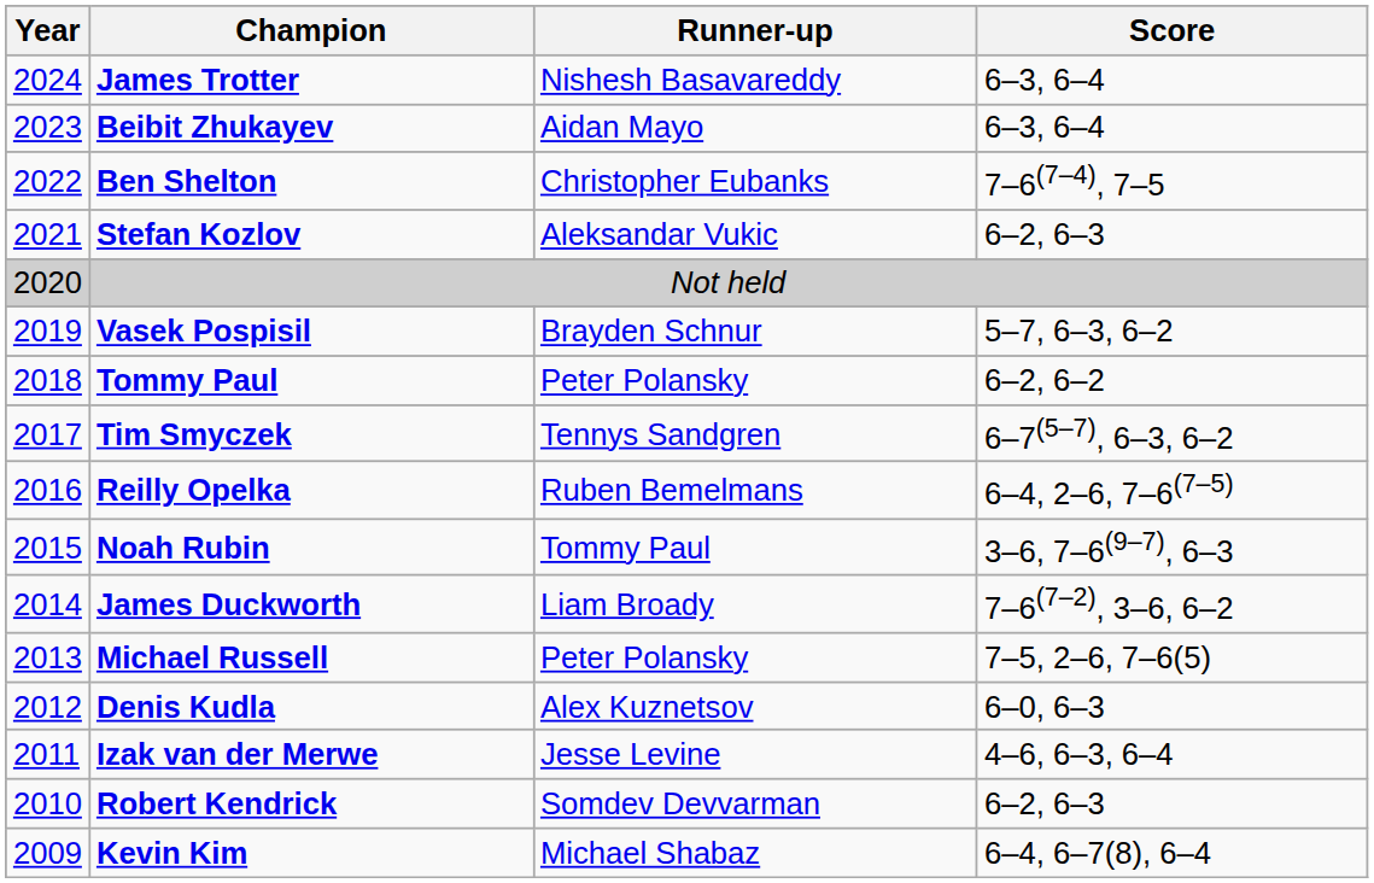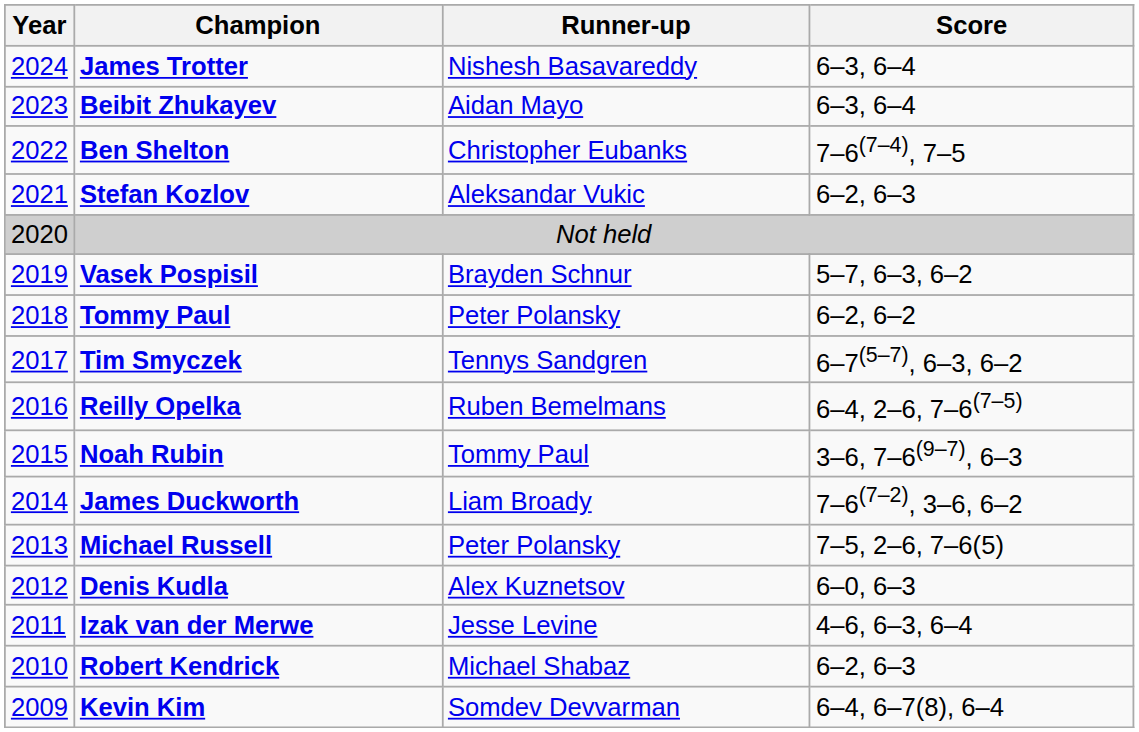 <table class="wikitable" style="font-size:90%">
 <tr>
 <th>Year</th>
 <th width="200">Champion</th>
 <th width="200">Runner-up</th>
 <th width="175">Score</th>
 </tr>
 <tr>
 <td><a href='#'>2024</a></td>
 <td> <strong><a href='#'>James Trotter</a></strong></td>
 <td> <a href='#'>Nishesh Basavareddy</a></td>
 <td>6–3, 6–4</td>
 </tr>
 <tr>
 <td><a href='#'>2023</a></td>
 <td> <strong><a href='#'>Beibit Zhukayev</a></strong></td>
 <td> <a href='#'>Aidan Mayo</a></td>
 <td>6–3, 6–4</td>
 </tr>
 <tr>
 <td><a href='#'>2022</a></td>
 <td> <strong><a href='#'>Ben Shelton</a></strong></td>
 <td> <a href='#'>Christopher Eubanks</a></td>
 <td>7–6<sup>(7–4)</sup>, 7–5</td>
 </tr>
 <tr>
 <td><a href='#'>2021</a></td>
 <td> <strong><a href='#'>Stefan Kozlov</a></strong></td>
 <td> <a href='#'>Aleksandar Vukic</a></td>
 <td>6–2, 6–3</td>
 </tr>
 <tr>
 <td style="background:#cfcfcf">2020</td>
 <td colspan=3 align=center style="background:#cfcfcf"><em>Not held</em></td>
 </tr>
 <tr>
 <td><a href='#'>2019</a></td>
 <td> <strong><a href='#'>Vasek Pospisil</a></strong></td>
 <td> <a href='#'>Brayden Schnur</a></td>
 <td>5–7, 6–3, 6–2</td>
 </tr>
 <tr>
 <td><a href='#'>2018</a></td>
 <td> <strong><a href='#'>Tommy Paul</a></strong></td>
 <td> <a href='#'>Peter Polansky</a></td>
 <td>6–2, 6–2</td>
 </tr>
 <tr>
 <td><a href='#'>2017</a></td>
 <td> <strong><a href='#'>Tim Smyczek</a></strong></td>
 <td> <a href='#'>Tennys Sandgren</a></td>
 <td>6–7<sup>(5–7)</sup>, 6–3, 6–2</td>
 </tr>
 <tr>
 <td><a href='#'>2016</a></td>
 <td> <strong><a href='#'>Reilly Opelka</a></strong></td>
 <td> <a href='#'>Ruben Bemelmans</a></td>
 <td>6–4, 2–6, 7–6<sup>(7–5)</sup></td>
 </tr>
 <tr>
 <td><a href='#'>2015</a></td>
 <td> <strong><a href='#'>Noah Rubin</a></strong></td>
 <td> <a href='#'>Tommy Paul</a></td>
 <td>3–6, 7–6<sup>(9–7)</sup>, 6–3</td>
 </tr>
 <tr>
 <td><a href='#'>2014</a></td>
 <td> <strong><a href='#'>James Duckworth</a></strong></td>
 <td> <a href='#'>Liam Broady</a></td>
 <td>7–6<sup>(7–2)</sup>, 3–6, 6–2</td>
 </tr>
 <tr>
 <td><a href='#'>2013</a></td>
 <td> <strong><a href='#'>Michael Russell</a></strong></td>
 <td> <a href='#'>Peter Polansky</a></td>
 <td>7–5, 2–6, 7–6(5)</td>
 </tr>
 <tr>
 <td><a href='#'>2012</a></td>
 <td> <strong><a href='#'>Denis Kudla</a></strong></td>
 <td> <a href='#'>Alex Kuznetsov</a></td>
 <td>6–0, 6–3</td>
 </tr>
 <tr>
 <td><a href='#'>2011</a></td>
 <td> <strong><a href='#'>Izak van der Merwe</a></strong></td>
 <td> <a href='#'>Jesse Levine</a></td>
 <td>4–6, 6–3, 6–4</td>
 </tr>
 <tr>
 <td><a href='#'>2010</a></td>
 <td> <strong><a href='#'>Robert Kendrick</a></strong></td>
-<td> <a href='#'>Somdev Devvarman</a></td>
+<td> <a href='#'>Michael Shabaz</a></td>
 <td>6–2, 6–3</td>
 </tr>
 <tr>
 <td><a href='#'>2009</a></td>
 <td> <strong><a href='#'>Kevin Kim</a></strong></td>
-<td> <a href='#'>Michael Shabaz</a></td>
+<td> <a href='#'>Somdev Devvarman</a></td>
 <td>6–4, 6–7(8), 6–4</td>
 </tr>
 <tr>
 </tr>
 </table>
